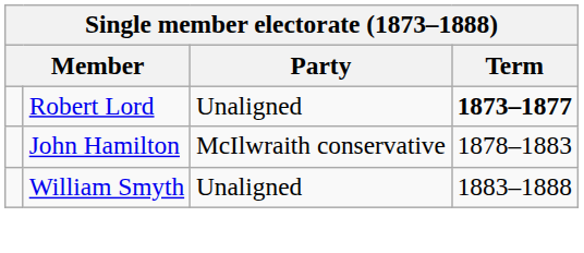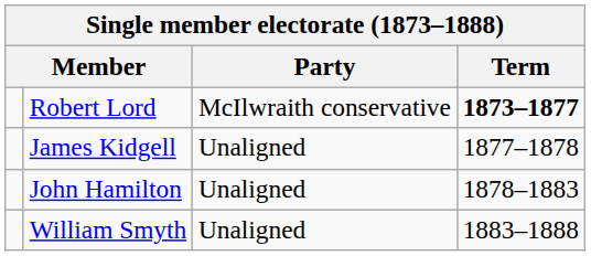 <table class="wikitable">
 <tr>
 <th colspan="4">Single member electorate (1873–1888)</th>
 </tr>
 <tr>
 <th colspan="2">Member</th>
 <th>Party</th>
 <th>Term</th>
 </tr>
 <tr>
 <td> </td>
 <td><a href='#'>Robert Lord</a></td>
-<td>Unaligned</td>
+<td>McIlwraith conservative</td>
 <td><strong>1873–1877</strong></td>
 </tr>
 <tr>
 <td> </td>
+<td><a href='#'>James Kidgell</a></td>
+<td>Unaligned</td>
+<td>1877–1878</td>
+</tr>
+<tr>
+<td> </td>
 <td><a href='#'>John Hamilton</a></td>
-<td>McIlwraith conservative</td>
+<td>Unaligned</td>
 <td>1878–1883</td>
 </tr>
 <tr>
 <td> </td>
 <td><a href='#'>William Smyth</a></td>
 <td>Unaligned</td>
 <td>1883–1888</td>
 </tr>
 </table>
